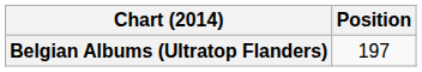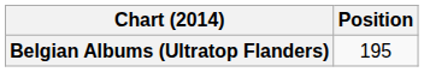 <table class="wikitable plainrowheaders" style="text-align:center;">
 <tr>
 <th>Chart (2014)</th>
 <th>Position</th>
 </tr>
 <tr>
 <th scope="row">Belgian Albums (Ultratop Flanders)</th>
-<td>197</td>
+<td>195</td>
 </tr>
 </table>
